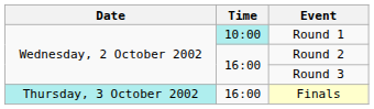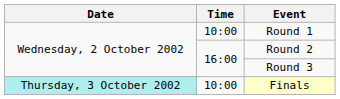 <table class = "wikitable" style="text-align:center;">
 <tr>
 <th width=220>Date</th>
 <th width=50>Time</th>
 <th width=100>Event</th>
 </tr>
 <tr>
 <td rowspan=3>Wednesday, 2 October 2002</td>
-<td style="background: paleturquoise;">10:00</td>
+<td>10:00</td>
 <td>Round 1</td>
 </tr>
 <tr>
 <td rowspan=2>16:00</td>
 <td>Round 2</td>
 </tr>
 <tr>
 <td>Round 3</td>
 </tr>
 <tr>
 <td style="background: paleturquoise;">Thursday, 3 October 2002</td>
-<td>16:00</td>
+<td>10:00</td>
 <td bgcolor=ffffcc>Finals</td>
 </tr>
 </table>
